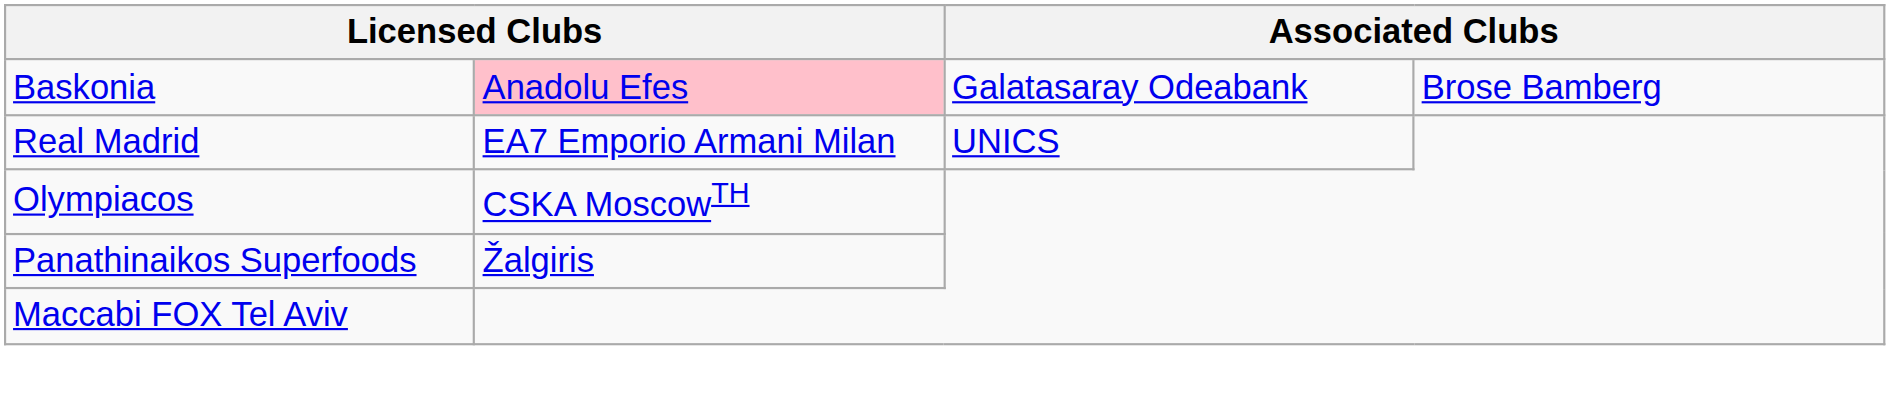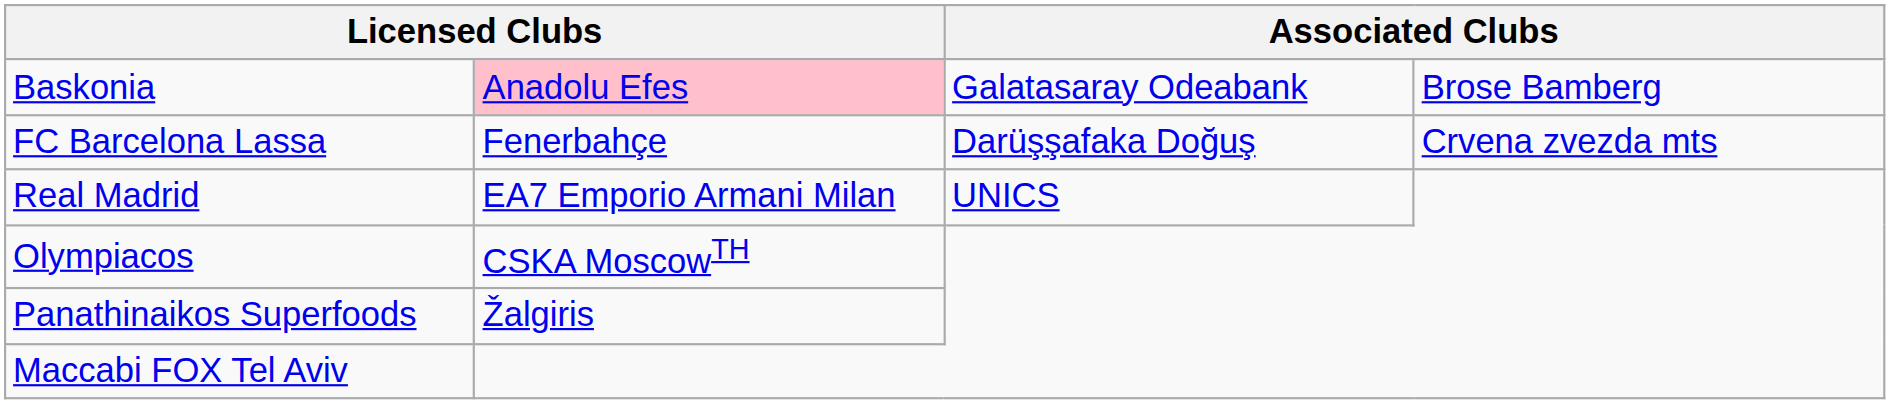 <table class="wikitable" style="white-space: nowrap;">
 <tr>
 <th colspan=2>Licensed Clubs</th>
 <th colspan=2>Associated Clubs</th>
 </tr>
 <tr>
 <td width=210> <a href='#'>Baskonia</a> </td>
 <td width=210 style="background: pink;"> <a href='#'>Anadolu Efes</a> </td>
 <td width=210> <a href='#'>Galatasaray Odeabank</a> </td>
 <td width=210> <a href='#'>Brose Bamberg</a> </td>
+</tr>
+<tr>
+<td width=210> <a href='#'>FC Barcelona Lassa</a> </td>
+<td width=210> <a href='#'>Fenerbahçe</a> </td>
+<td width=210> <a href='#'>Darüşşafaka Doğuş</a> </td>
+<td width=210> <a href='#'>Crvena zvezda mts</a> </td>
 </tr>
 <tr>
 <td width=210> <a href='#'>Real Madrid</a> </td>
 <td width=210> <a href='#'>EA7 Emporio Armani Milan</a> </td>
 <td width=210> <a href='#'>UNICS</a> </td>
 </tr>
 <tr>
 <td width=210> <a href='#'>Olympiacos</a> </td>
 <td width=210> <a href='#'>CSKA Moscow</a><sup><a href='#'>TH</a></sup> </td>
 </tr>
 <tr>
 <td width=210> <a href='#'>Panathinaikos Superfoods</a> </td>
 <td width=210> <a href='#'>Žalgiris</a> </td>
 </tr>
 <tr>
 <td width=210> <a href='#'>Maccabi FOX Tel Aviv</a> </td>
 </tr>
 </table>
